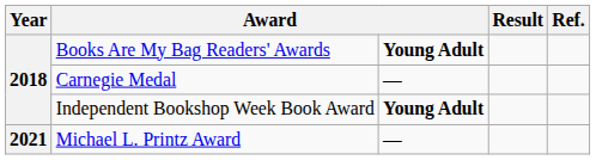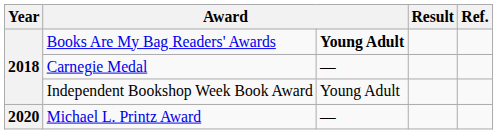 <table class="wikitable sortable mw-collapsible">
 <tr>
 <th>Year</th>
 <th colspan="2">Award</th>
 <th>Result</th>
 <th>Ref.</th>
 </tr>
 <tr>
 <th rowspan="3">2018</th>
 <td><a href='#'>Books Are My Bag Readers' Awards</a></td>
 <td><strong>Young Adult</strong></td>
 <td></td>
 <td></td>
 </tr>
 <tr>
 <td><a href='#'>Carnegie Medal</a></td>
 <td>—</td>
 <td></td>
 <td></td>
 </tr>
 <tr>
 <td>Independent Bookshop Week Book Award</td>
-<td><strong>Young Adult</strong></td>
+<td>Young Adult</td>
 <td></td>
 <td></td>
 </tr>
 <tr>
-<th>2021</th>
+<th>2020</th>
 <td><a href='#'>Michael L. Printz Award</a></td>
 <td>—</td>
 <td></td>
 <td></td>
 </tr>
 </table>
